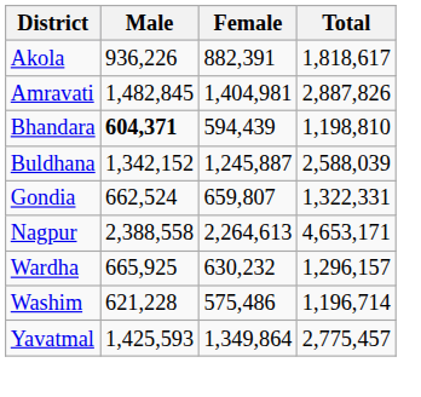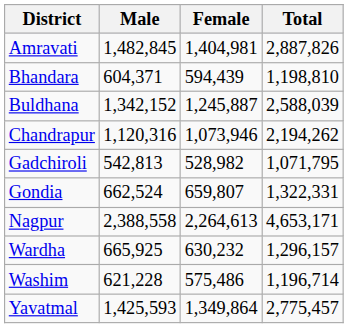 <table class="wikitable sortable defaultcenter col1left" style="font-size: 100%">
 <tr style="background:#f0f0ff;">
 <th>District</th>
 <th>Male</th>
 <th>Female</th>
 <th>Total</th>
-</tr>
-<tr>
-<td><a href='#'>Akola</a></td>
-<td>936,226</td>
-<td>882,391</td>
-<td>1,818,617</td>
 </tr>
 <tr>
 <td><a href='#'>Amravati</a></td>
 <td>1,482,845</td>
 <td>1,404,981</td>
 <td>2,887,826</td>
 </tr>
 <tr>
 <td><a href='#'>Bhandara</a></td>
-<td><strong>604,371</strong></td>
+<td>604,371</td>
 <td>594,439</td>
 <td>1,198,810</td>
 </tr>
 <tr>
 <td><a href='#'>Buldhana</a></td>
 <td>1,342,152</td>
 <td>1,245,887</td>
 <td>2,588,039</td>
+</tr>
+<tr>
+<td><a href='#'>Chandrapur</a></td>
+<td>1,120,316</td>
+<td>1,073,946</td>
+<td>2,194,262</td>
+</tr>
+<tr>
+<td><a href='#'>Gadchiroli</a></td>
+<td>542,813</td>
+<td>528,982</td>
+<td>1,071,795</td>
 </tr>
 <tr>
 <td><a href='#'>Gondia</a></td>
 <td>662,524</td>
 <td>659,807</td>
 <td>1,322,331</td>
 </tr>
 <tr>
 <td><a href='#'>Nagpur</a></td>
 <td>2,388,558</td>
 <td>2,264,613</td>
 <td>4,653,171</td>
 </tr>
 <tr>
 <td><a href='#'>Wardha</a></td>
 <td>665,925</td>
 <td>630,232</td>
 <td>1,296,157</td>
 </tr>
 <tr>
 <td><a href='#'>Washim</a></td>
 <td>621,228</td>
 <td>575,486</td>
 <td>1,196,714</td>
 </tr>
 <tr>
 <td><a href='#'>Yavatmal</a></td>
 <td>1,425,593</td>
 <td>1,349,864</td>
 <td>2,775,457</td>
 </tr>
 </table>
